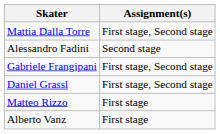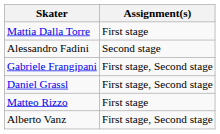 <table class="wikitable">
 <tr>
 <th>Skater</th>
 <th>Assignment(s)</th>
 </tr>
 <tr>
 <td> <a href='#'>Mattia Dalla Torre</a></td>
-<td>First stage, Second stage</td>
+<td>First stage</td>
 </tr>
 <tr>
 <td> Alessandro Fadini</td>
 <td>Second stage</td>
 </tr>
 <tr>
 <td> <a href='#'>Gabriele Frangipani</a></td>
 <td>First stage, Second stage</td>
 </tr>
 <tr>
 <td> <a href='#'>Daniel Grassl</a></td>
 <td>First stage, Second stage</td>
 </tr>
 <tr>
 <td> <a href='#'>Matteo Rizzo</a></td>
 <td>First stage</td>
 </tr>
 <tr>
 <td> Alberto Vanz</td>
-<td>First stage</td>
+<td>First stage, Second stage</td>
 </tr>
 </table>
